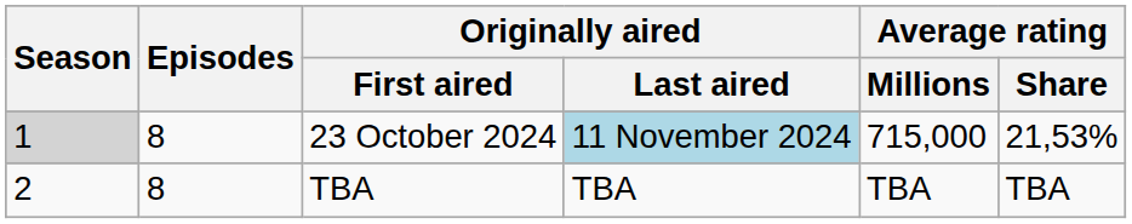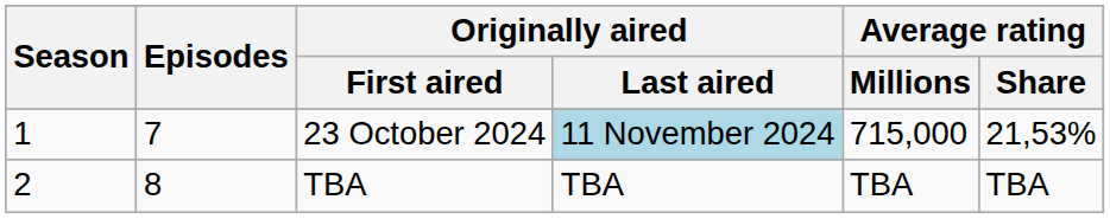 <table class="wikitable">
 <tr>
 <th rowspan="2">Season</th>
 <th rowspan="2">Episodes</th>
 <th colspan="2">Originally aired</th>
 <th colspan="2">Average rating</th>
 </tr>
 <tr>
 <th>First aired</th>
 <th>Last aired</th>
 <th>Millions</th>
 <th>Share</th>
 </tr>
 <tr>
-<td style="background: lightgrey;">1</td>
-<td>8</td>
+<td>1</td>
+<td>7</td>
 <td>23 October 2024</td>
 <td style="background: lightblue;">11 November 2024</td>
 <td>715,000</td>
 <td>21,53%</td>
 </tr>
 <tr>
 <td>2</td>
 <td>8</td>
 <td>TBA</td>
 <td>TBA</td>
 <td>TBA</td>
 <td>TBA</td>
 </tr>
 </table>
